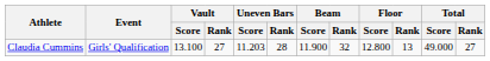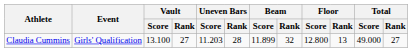 <table class="wikitable" border="1" style="font-size:90%">
 <tr>
 <th rowspan=2>Athlete</th>
 <th rowspan=2>Event</th>
 <th colspan=2>Vault</th>
 <th colspan=2>Uneven Bars</th>
 <th colspan=2>Beam</th>
 <th colspan=2>Floor</th>
 <th colspan=2>Total</th>
 </tr>
 <tr>
 <th>Score</th>
 <th>Rank</th>
 <th>Score</th>
 <th>Rank</th>
 <th>Score</th>
 <th>Rank</th>
 <th>Score</th>
 <th>Rank</th>
 <th>Score</th>
 <th>Rank</th>
 </tr>
 <tr>
 <td rowspan=1><a href='#'>Claudia Cummins</a></td>
 <td><a href='#'>Girls' Qualification</a></td>
 <td align=center>13.100</td>
 <td align=center>27</td>
 <td align=center>11.203</td>
 <td align=center>28</td>
-<td align=center>11.900</td>
+<td align=center>11.899</td>
 <td align=center>32</td>
 <td align=center>12.800</td>
 <td align=center>13</td>
 <td align=center>49.000</td>
 <td align=center>27</td>
 </tr>
 </table>
